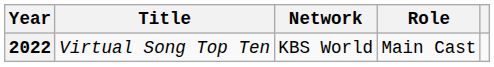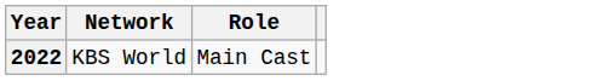 <table class="wikitable sortable plainrowheaders">
 <tr>
 <th scope="col">Year</th>
-<th scope="col">Title</th>
 <th scope="col">Network</th>
 <th scope="col">Role</th>
 <th scope="col" class="unsortable"></th>
 </tr>
 <tr>
 <th scope="row">2022</th>
-<td><em>Virtual Song Top Ten</em></td>
 <td>KBS World</td>
 <td>Main Cast</td>
 <td></td>
 </tr>
 </table>
